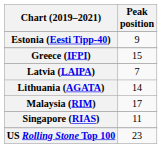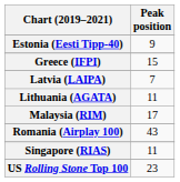 <table class="wikitable sortable plainrowheaders" style="text-align:center">
 <tr>
 <th scope="col">Chart (2019–2021)</th>
 <th scope="col">Peak<br>position</th>
 </tr>
 <tr>
 </tr>
 <tr>
 </tr>
 <tr>
 </tr>
 <tr>
 </tr>
 <tr>
 </tr>
 <tr>
 </tr>
 <tr>
 </tr>
 <tr>
 </tr>
 <tr>
 </tr>
 <tr>
 </tr>
 <tr>
 <th scope="row">Estonia (<a href='#'>Eesti Tipp-40</a>)</th>
 <td>9</td>
 </tr>
 <tr>
 </tr>
 <tr>
 </tr>
 <tr>
 </tr>
 <tr>
 <th scope="row">Greece (<a href='#'>IFPI</a>)</th>
 <td>15</td>
 </tr>
 <tr>
 </tr>
 <tr>
 </tr>
 <tr>
 </tr>
 <tr>
 </tr>
 <tr>
 <th scope="row">Latvia (<a href='#'>LAIPA</a>)</th>
 <td>7</td>
 </tr>
 <tr>
 <th scope="row">Lithuania (<a href='#'>AGATA</a>)</th>
-<td>14</td>
+<td>11</td>
 </tr>
 <tr>
 <th scope="row">Malaysia (<a href='#'>RIM</a>)</th>
 <td>17</td>
 </tr>
 <tr>
 </tr>
 <tr>
 </tr>
 <tr>
 </tr>
 <tr>
 </tr>
 <tr>
+</tr>
+<tr>
+<th scope="row">Romania (<a href='#'>Airplay 100</a>)</th>
+<td>43</td>
 </tr>
 <tr>
 </tr>
 <tr>
 </tr>
 <tr>
 <th scope="row">Singapore (<a href='#'>RIAS</a>)</th>
 <td>11</td>
 </tr>
 <tr>
 </tr>
 <tr>
 </tr>
 <tr>
 </tr>
 <tr>
 </tr>
 <tr>
 </tr>
 <tr>
 </tr>
 <tr>
 </tr>
 <tr>
 </tr>
 <tr>
 </tr>
 <tr>
 </tr>
 <tr>
 </tr>
 <tr>
 <th scope="row">US <a href='#'><em>Rolling Stone</em> Top 100</a></th>
 <td>23</td>
 </tr>
 </table>
